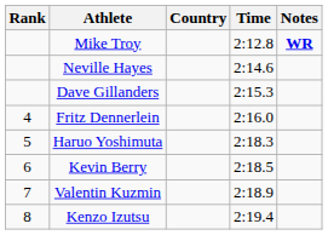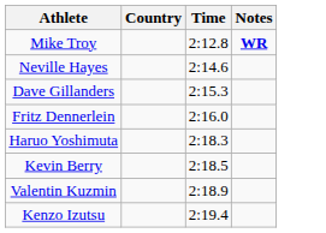 <table class="wikitable sortable" style="text-align:center">
 <tr>
-<th>Rank</th>
 <th>Athlete</th>
 <th>Country</th>
 <th>Time</th>
 <th>Notes</th>
 </tr>
 <tr>
-<td></td>
 <td><a href='#'>Mike Troy</a></td>
 <td align=left></td>
 <td>2:12.8</td>
 <td><strong><a href='#'>WR</a></strong></td>
 </tr>
 <tr>
-<td></td>
 <td><a href='#'>Neville Hayes</a></td>
 <td align=left></td>
 <td>2:14.6</td>
 <td><strong> </strong></td>
 </tr>
 <tr>
-<td></td>
 <td><a href='#'>Dave Gillanders</a></td>
 <td align=left></td>
 <td>2:15.3</td>
 <td><strong> </strong></td>
 </tr>
 <tr>
-<td>4</td>
 <td><a href='#'>Fritz Dennerlein</a></td>
 <td align=left></td>
 <td>2:16.0</td>
 <td><strong> </strong></td>
 </tr>
 <tr>
-<td>5</td>
 <td><a href='#'>Haruo Yoshimuta</a></td>
 <td align=left></td>
 <td>2:18.3</td>
 <td><strong> </strong></td>
 </tr>
 <tr>
-<td>6</td>
 <td><a href='#'>Kevin Berry</a></td>
 <td align=left></td>
 <td>2:18.5</td>
 <td><strong> </strong></td>
 </tr>
 <tr>
-<td>7</td>
 <td><a href='#'>Valentin Kuzmin</a></td>
 <td align=left></td>
 <td>2:18.9</td>
 <td><strong> </strong></td>
 </tr>
 <tr>
-<td>8</td>
 <td><a href='#'>Kenzo Izutsu</a></td>
 <td align=left></td>
 <td>2:19.4</td>
 <td><strong> </strong></td>
 </tr>
 </table>
